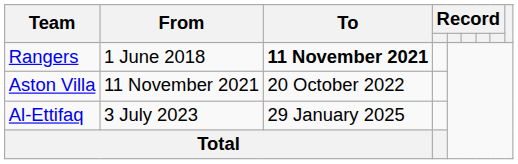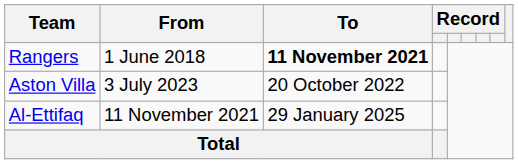 <table class="wikitable" style="text-align: center;">
 <tr>
 <th rowspan="2">Team</th>
 <th rowspan="2">From</th>
 <th rowspan="2">To</th>
 <th colspan="5">Record</th>
 <th rowspan="2"></th>
 </tr>
 <tr>
 <th></th>
 <th></th>
 <th></th>
 <th></th>
 <th></th>
 </tr>
 <tr>
 <td align="left"><a href='#'>Rangers</a></td>
 <td align="left">1 June 2018</td>
 <td align="left"><strong>11 November 2021<br></strong></td>
 <td></td>
 </tr>
 <tr>
 <td align="left"><a href='#'>Aston Villa</a></td>
-<td align="left">11 November 2021</td>
+<td align="left">3 July 2023</td>
 <td align="left">20 October 2022<br></td>
 <td></td>
 </tr>
 <tr>
 <td align="left"><a href='#'>Al-Ettifaq</a></td>
-<td align="left">3 July 2023</td>
+<td align="left">11 November 2021</td>
 <td align="left">29 January 2025<br></td>
 <td></td>
 </tr>
 <tr>
 <th colspan="3">Total<br></th>
 <th></th>
 </tr>
 </table>
